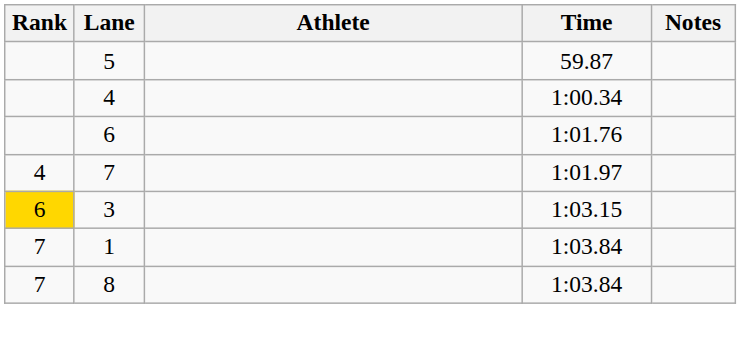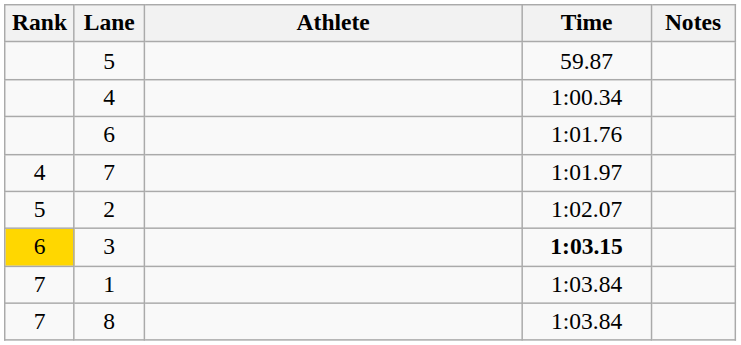 <table class="wikitable" style="text-align:center">
 <tr>
 <th width=40>Rank</th>
 <th width=40>Lane</th>
 <th width=250>Athlete</th>
 <th width=80>Time</th>
 <th width=50>Notes</th>
 </tr>
 <tr>
 <td></td>
 <td>5</td>
 <td align=left></td>
 <td>59.87</td>
 <td></td>
 </tr>
 <tr>
 <td></td>
 <td>4</td>
 <td align=left></td>
 <td>1:00.34</td>
 <td></td>
 </tr>
 <tr>
 <td></td>
 <td>6</td>
 <td align=left></td>
 <td>1:01.76</td>
 <td></td>
 </tr>
 <tr>
 <td>4</td>
 <td>7</td>
 <td align=left></td>
 <td>1:01.97</td>
 <td></td>
 </tr>
 <tr>
+<td>5</td>
+<td>2</td>
+<td align=left></td>
+<td>1:02.07</td>
+<td></td>
+</tr>
+<tr>
 <td style="background: gold;">6</td>
 <td>3</td>
 <td align=left></td>
-<td>1:03.15</td>
+<td><strong>1:03.15</strong></td>
 <td></td>
 </tr>
 <tr>
 <td>7</td>
 <td>1</td>
 <td align=left></td>
 <td>1:03.84</td>
 <td></td>
 </tr>
 <tr>
 <td>7</td>
 <td>8</td>
 <td align=left></td>
 <td>1:03.84</td>
 <td></td>
 </tr>
 </table>
